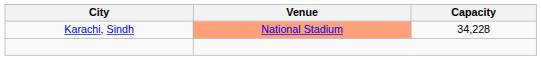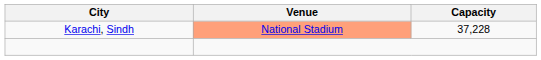 <table class="wikitable" style="text-align:center; width:40%; margin:auto">
 <tr>
 <th>City</th>
 <th>Venue</th>
 <th>Capacity</th>
 </tr>
 <tr>
 <td><a href='#'>Karachi</a>, <a href='#'>Sindh</a></td>
 <td style="background: lightsalmon;"><a href='#'>National Stadium</a></td>
-<td>34,228</td>
+<td>37,228</td>
 </tr>
 <tr>
 <td><br></td>
 <td colspan=2></td>
 </tr>
 </table>
